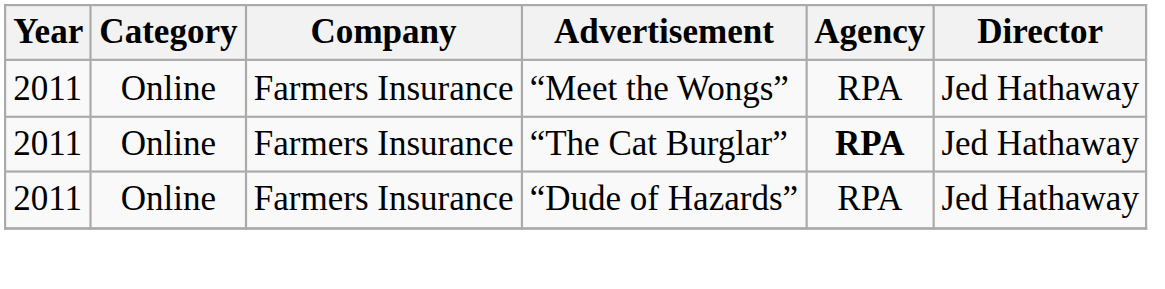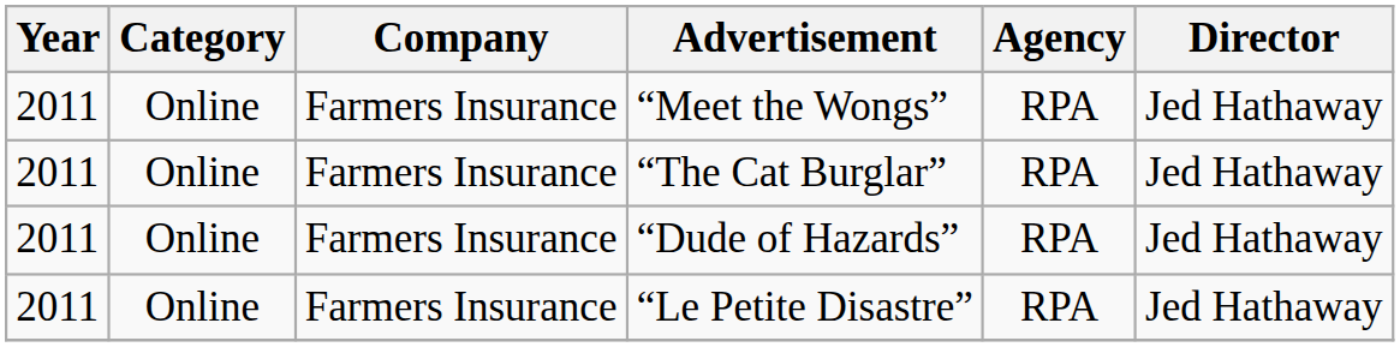 <table class="wikitable" style="text-align:center;">
 <tr>
 <th>Year</th>
 <th>Category</th>
 <th>Company</th>
 <th>Advertisement</th>
 <th>Agency</th>
 <th>Director</th>
 </tr>
 <tr>
 <td align="left">2011</td>
 <td align="center">Online</td>
 <td>Farmers Insurance</td>
 <td align="left">“Meet the Wongs”</td>
 <td>RPA</td>
 <td align="center">Jed Hathaway</td>
 </tr>
 <tr>
 <td align="left">2011</td>
 <td align="center">Online</td>
 <td>Farmers Insurance</td>
 <td align="left">“The Cat Burglar”</td>
-<td><strong>RPA</strong></td>
+<td>RPA</td>
 <td align="center">Jed Hathaway</td>
 </tr>
 <tr>
 <td align="left">2011</td>
 <td align="center">Online</td>
 <td>Farmers Insurance</td>
 <td align="left">“Dude of Hazards”</td>
 <td>RPA</td>
 <td align="center">Jed Hathaway</td>
 </tr>
 <tr>
+<td align="left">2011</td>
+<td align="center">Online</td>
+<td>Farmers Insurance</td>
+<td align="left">“Le Petite Disastre”</td>
+<td>RPA</td>
+<td align="center">Jed Hathaway</td>
+</tr>
+<tr>
 </tr>
 </table>
